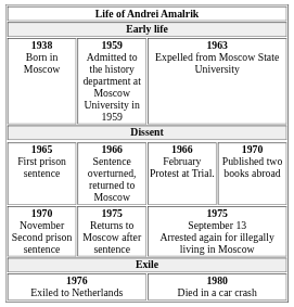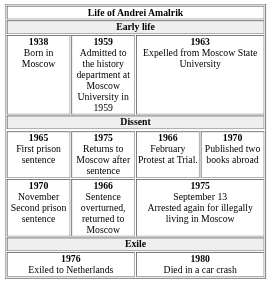 <table border=1 style=cellpadding="2" align=center>
 <tr>
 <td colspan=10 align=center><strong> Life of Andrei Amalrik</strong></td>
 </tr>
 <tr>
 <td colspan=7 align=center style="background:#efefef;"><strong>Early life</strong></td>
 </tr>
 <tr>
 <td width= 100px valign=top align=center><strong>1938</strong><br>Born in Moscow</td>
 <td width= 100px valign=top align=center><strong>1959 </strong><br>Admitted to the history department at Moscow University in 1959</td>
 <td width= 200px valign=top align=center colspan=2><strong> 1963</strong> <br>Expelled from Moscow State University</td>
 </tr>
 <tr>
 <td colspan=7 align=center style="background:#efefef;"><strong> Dissent </strong></td>
 </tr>
 <tr>
 </tr>
 <tr>
 <td width= 100px valign=top align=center><strong> 1965</strong> <br> First prison sentence</td>
-<td width= 100px valign=top align=center><strong> 1966</strong> <br> Sentence overturned, returned to Moscow</td>
+<td width= 100px valign=top align=center><strong> 1975</strong> <br> Returns to Moscow after sentence</td>
 <td width= 100px valign=top align=center><strong> 1966</strong> <br> February<br>Protest at Trial.</td>
 <td width= 100px valign=top align=center><strong> 1970 </strong><br>Published two books abroad</td>
 </tr>
 <tr>
 <td width= 100px valign=top align=center><strong> 1970 </strong>November <br> Second prison sentence</td>
-<td width= 100px valign=top align=center><strong> 1975</strong> <br> Returns to Moscow after sentence</td>
+<td width= 100px valign=top align=center><strong> 1966</strong> <br> Sentence overturned, returned to Moscow</td>
 <td width= 200px valign=top align=center colspan=2><strong> 1975</strong> <br> September 13 <br>Arrested again for illegally living in Moscow</td>
 </tr>
 <tr>
 <td colspan=7 align=center style="background:#efefef;"><strong> Exile </strong></td>
 </tr>
 <tr>
 <td width= 200px valign=top align=center colspan=2><strong> 1976</strong> <br> Exiled to Netherlands</td>
 <td width= 200px valign=top align=center colspan=2><strong> 1980 </strong><br> Died in a car crash</td>
 </tr>
 </table>
